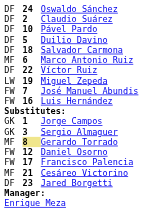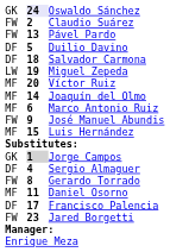 <table style="font-size:90%; margin:0.2em auto;" cellspacing="0" cellpadding="0">
 <tr>
 <th width="25"></th>
 <th width="25"></th>
 </tr>
 <tr>
-<td>DF</td>
-<td><strong>24</strong></td>
+<td>GK</td>
+<td style="background: lavender;"><strong>24</strong></td>
 <td><a href='#'>Oswaldo Sánchez</a></td>
 </tr>
 <tr>
-<td>DF</td>
+<td>FW</td>
 <td><strong>2</strong></td>
 <td><a href='#'>Claudio Suárez</a></td>
 </tr>
 <tr>
-<td>DF</td>
-<td><strong>10</strong></td>
+<td>FW</td>
+<td><strong>13</strong></td>
 <td><a href='#'>Pável Pardo</a></td>
 <td></td>
 </tr>
 <tr>
 <td>DF</td>
 <td><strong>5</strong></td>
 <td><a href='#'>Duilio Davino</a></td>
 <td></td>
 </tr>
 <tr>
 <td>DF</td>
 <td><strong>18</strong></td>
 <td><a href='#'>Salvador Carmona</a></td>
 <td></td>
 </tr>
 <tr>
+<td>LW</td>
+<td><strong>19</strong></td>
+<td><a href='#'>Miguel Zepeda</a></td>
+<td></td>
+<td></td>
+</tr>
+<tr>
+<td>MF</td>
+<td><strong>20</strong></td>
+<td><a href='#'>Víctor Ruiz</a></td>
+</tr>
+<tr>
+<td>MF</td>
+<td><strong>14</strong></td>
+<td><a href='#'>Joaquín del Olmo</a></td>
+<td></td>
+<td></td>
+</tr>
+<tr>
 <td>MF</td>
 <td><strong>6</strong></td>
 <td><a href='#'>Marco Antonio Ruiz</a></td>
 <td></td>
 <td></td>
 </tr>
 <tr>
-<td>DF</td>
-<td><strong>22</strong></td>
-<td><a href='#'>Víctor Ruiz</a></td>
-</tr>
-<tr>
-<td>LW</td>
-<td><strong>19</strong></td>
-<td><a href='#'>Miguel Zepeda</a></td>
-<td></td>
-<td></td>
-</tr>
-<tr>
 <td>FW</td>
-<td><strong>7</strong></td>
+<td><strong>9</strong></td>
 <td><a href='#'>José Manuel Abundis</a></td>
 </tr>
 <tr>
-<td>FW</td>
-<td><strong>16</strong></td>
+<td>MF</td>
+<td><strong>15</strong></td>
 <td><a href='#'>Luis Hernández</a></td>
 </tr>
 <tr>
 <td colspan=3><strong>Substitutes:</strong></td>
 </tr>
 <tr>
 <td>GK</td>
-<td><strong>1</strong></td>
+<td style="background: lightgrey;"><strong>1</strong></td>
 <td><a href='#'>Jorge Campos</a></td>
 </tr>
 <tr>
-<td>GK</td>
-<td><strong>3</strong></td>
+<td>DF</td>
+<td><strong>4</strong></td>
 <td><a href='#'>Sergio Almaguer</a></td>
 </tr>
 <tr>
-<td>MF</td>
-<td style="background: khaki;"><strong>8</strong></td>
+<td>FW</td>
+<td><strong>8</strong></td>
 <td><a href='#'>Gerardo Torrado</a></td>
 </tr>
 <tr>
-<td>FW</td>
-<td><strong>12</strong></td>
+<td>MF</td>
+<td><strong>11</strong></td>
 <td><a href='#'>Daniel Osorno</a></td>
 <td></td>
 <td></td>
 </tr>
 <tr>
-<td>FW</td>
+<td>DF</td>
 <td><strong>17</strong></td>
 <td><a href='#'>Francisco Palencia</a></td>
 <td></td>
 <td></td>
 </tr>
 <tr>
-<td>MF</td>
-<td><strong>21</strong></td>
-<td><a href='#'>Cesáreo Victorino</a></td>
-<td></td>
-<td></td>
-</tr>
-<tr>
-<td>DF</td>
+<td>FW</td>
 <td><strong>23</strong></td>
 <td><a href='#'>Jared Borgetti</a></td>
 </tr>
 <tr>
 <td colspan=3><strong>Manager:</strong></td>
 </tr>
 <tr>
 <td colspan=3><a href='#'>Enrique Meza</a></td>
 </tr>
 </table>
